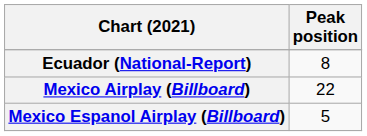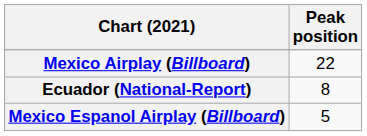 <table class="wikitable sortable plainrowheaders" style="text-align:center">
 <tr>
 <th scope="col">Chart (2021)</th>
 <th scope="col">Peak<br>position</th>
 </tr>
 <tr>
 </tr>
 <tr>
+<th scope="row"><a href='#'>Mexico Airplay</a> (<a href='#'><em>Billboard</em></a>)</th>
+<td>22</td>
+</tr>
+<tr>
 <th scope="row">Ecuador (<a href='#'>National-Report</a>)</th>
 <td>8</td>
-</tr>
-<tr>
-<th scope="row"><a href='#'>Mexico Airplay</a> (<a href='#'><em>Billboard</em></a>)</th>
-<td>22</td>
 </tr>
 <tr>
 <th scope="row"><a href='#'>Mexico Espanol Airplay</a> (<a href='#'><em>Billboard</em></a>)</th>
 <td>5</td>
 </tr>
 <tr>
 </tr>
 <tr>
 </tr>
 <tr>
 </tr>
 <tr>
 </tr>
 </table>
